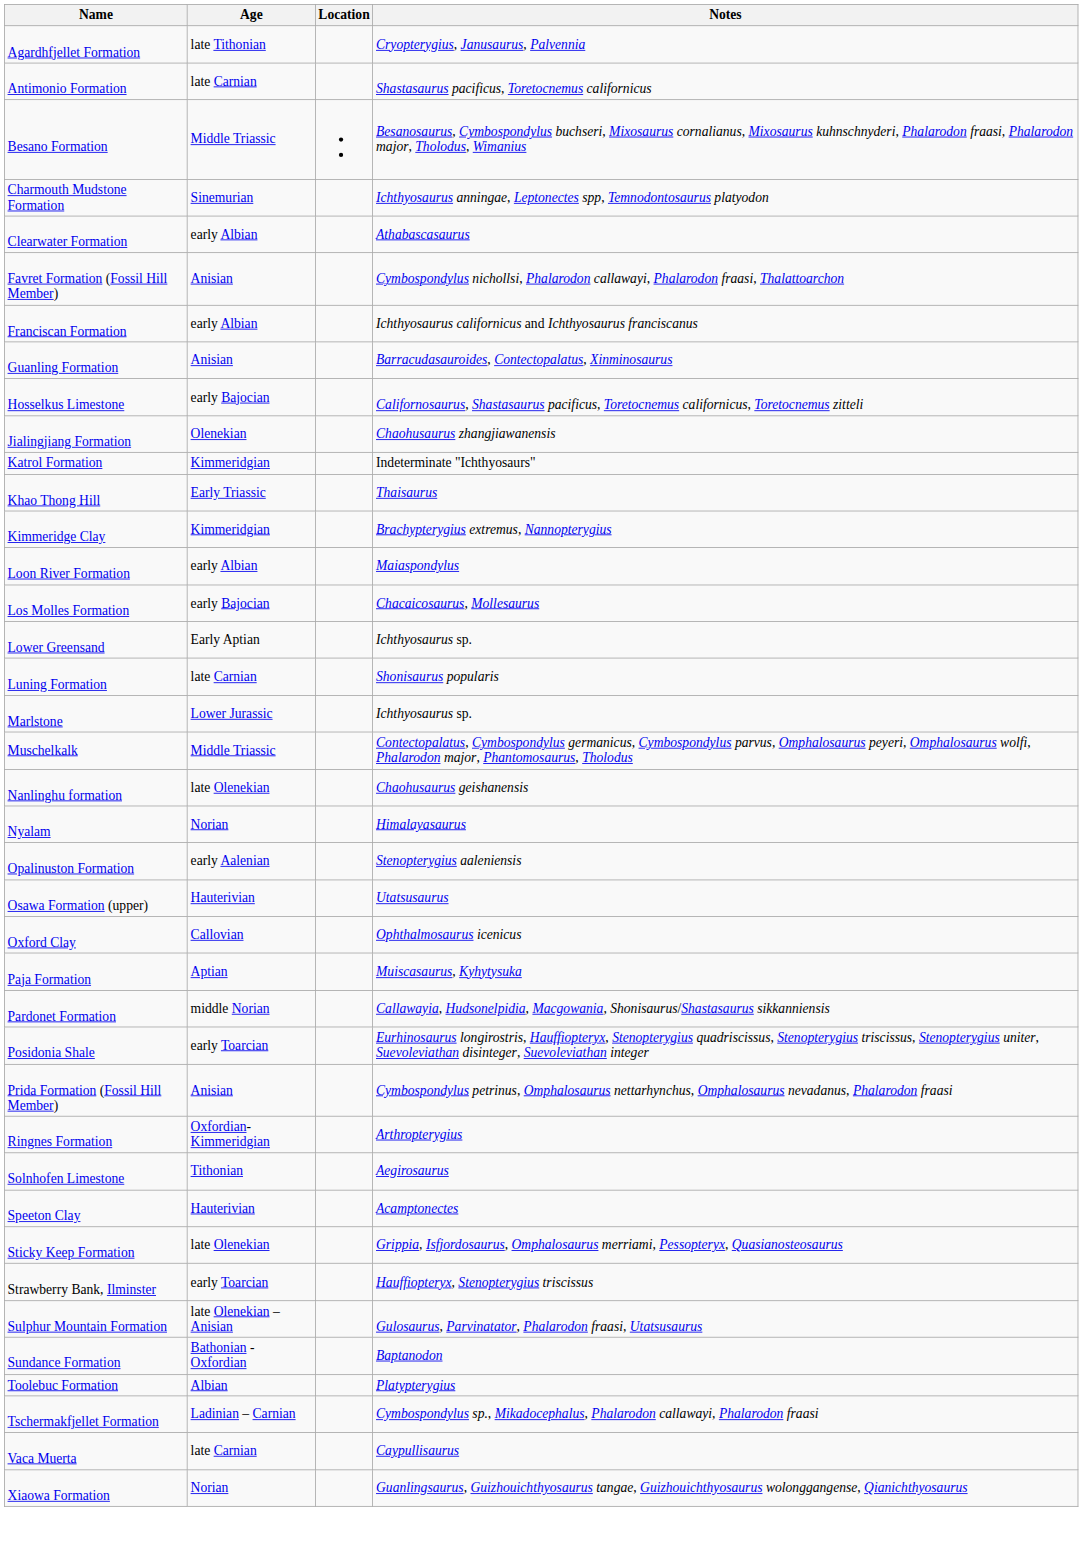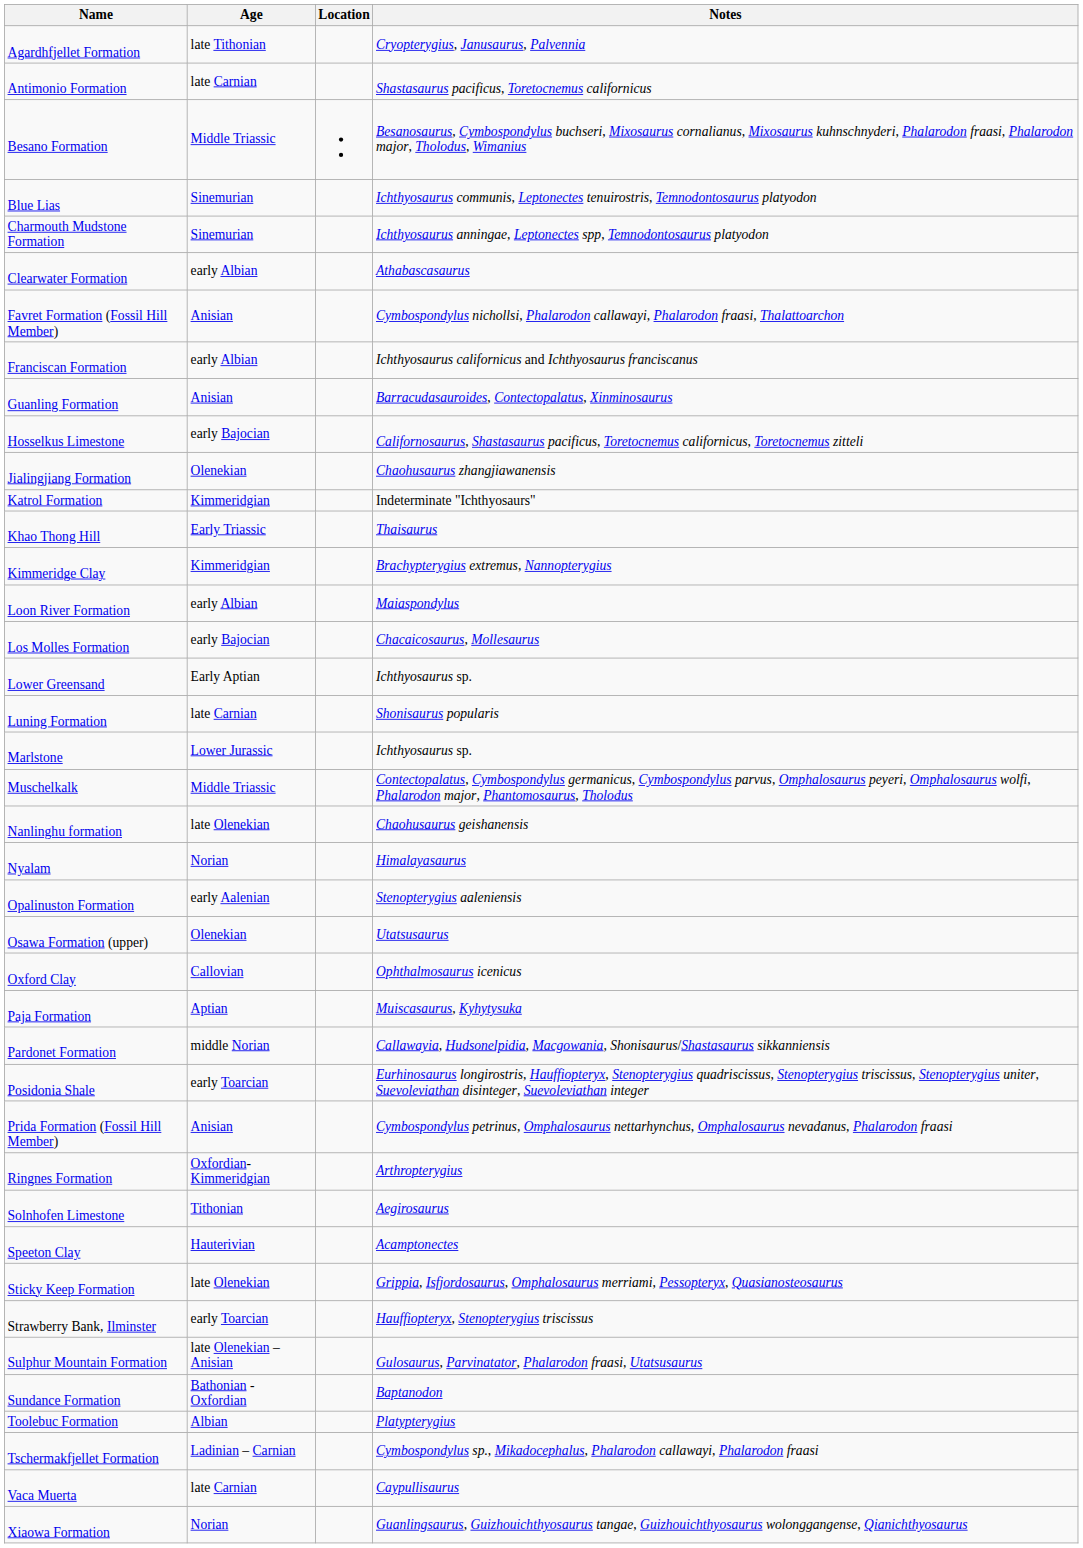 <table class="wikitable sortable" style="margin:auto; width:100%;">
 <tr>
 <th>Name</th>
 <th>Age</th>
 <th>Location</th>
 <th>Notes</th>
 </tr>
 <tr>
 <td><br><a href='#'>Agardhfjellet Formation</a></td>
 <td>late <a href='#'>Tithonian</a></td>
 <td></td>
 <td><em><a href='#'>Cryopterygius</a></em>, <em><a href='#'>Janusaurus</a></em>, <em><a href='#'>Palvennia</a></em></td>
 </tr>
 <tr>
 <td><br><a href='#'>Antimonio Formation</a></td>
 <td>late <a href='#'>Carnian</a></td>
 <td></td>
 <td><br><em><a href='#'>Shastasaurus</a> pacificus</em>, <em><a href='#'>Toretocnemus</a> californicus</em></td>
 </tr>
 <tr>
 <td><br><a href='#'>Besano Formation</a></td>
 <td><a href='#'>Middle Triassic</a></td>
 <td><br><ul><li></li><li></li></ul></td>
 <td><em><a href='#'>Besanosaurus</a></em>, <em><a href='#'>Cymbospondylus</a> buchseri</em>, <em><a href='#'>Mixosaurus</a> cornalianus</em>, <em><a href='#'>Mixosaurus</a> kuhnschnyderi</em>, <em><a href='#'>Phalarodon</a> fraasi</em>, <em><a href='#'>Phalarodon</a> major</em>, <em><a href='#'>Tholodus</a></em>, <em><a href='#'>Wimanius</a></em></td>
+</tr>
+<tr>
+<td><br><a href='#'>Blue Lias</a></td>
+<td><a href='#'>Sinemurian</a></td>
+<td></td>
+<td><em><a href='#'>Ichthyosaurus</a> communis</em>, <em><a href='#'>Leptonectes</a> tenuirostris</em>, <em><a href='#'>Temnodontosaurus</a> platyodon</em></td>
 </tr>
 <tr>
 <td><a href='#'>Charmouth Mudstone Formation</a></td>
 <td><a href='#'>Sinemurian</a></td>
 <td></td>
 <td><em><a href='#'>Ichthyosaurus</a> anningae</em>, <em><a href='#'>Leptonectes</a> spp</em>, <em><a href='#'>Temnodontosaurus</a> platyodon</em></td>
 </tr>
 <tr>
 <td><br><a href='#'>Clearwater Formation</a></td>
 <td>early <a href='#'>Albian</a></td>
 <td></td>
 <td><em><a href='#'>Athabascasaurus</a></em></td>
 </tr>
 <tr>
 <td><br><a href='#'>Favret Formation</a> (<a href='#'>Fossil Hill Member</a>)</td>
 <td><a href='#'>Anisian</a></td>
 <td></td>
 <td><em><a href='#'>Cymbospondylus</a> nichollsi</em>, <em><a href='#'>Phalarodon</a> callawayi</em>, <em><a href='#'>Phalarodon</a> fraasi</em>, <em><a href='#'>Thalattoarchon</a></em></td>
 </tr>
 <tr>
 <td><br><a href='#'>Franciscan Formation</a></td>
 <td>early <a href='#'>Albian</a></td>
 <td></td>
 <td><em>Ichthyosaurus californicus</em> and <em>Ichthyosaurus franciscanus</em></td>
 </tr>
 <tr>
 <td><br><a href='#'>Guanling Formation</a></td>
 <td><a href='#'>Anisian</a></td>
 <td></td>
 <td><em><a href='#'>Barracudasauroides</a></em>, <em><a href='#'>Contectopalatus</a></em>, <em><a href='#'>Xinminosaurus</a></em></td>
 </tr>
 <tr>
 <td><br><a href='#'>Hosselkus Limestone</a></td>
 <td>early <a href='#'>Bajocian</a></td>
 <td></td>
 <td><br><em><a href='#'>Californosaurus</a></em>, <em><a href='#'>Shastasaurus</a> pacificus</em>, <em><a href='#'>Toretocnemus</a> californicus</em>, <em><a href='#'>Toretocnemus</a> zitteli</em></td>
 </tr>
 <tr>
 <td><br><a href='#'>Jialingjiang Formation</a></td>
 <td><a href='#'>Olenekian</a></td>
 <td></td>
 <td><em><a href='#'>Chaohusaurus</a> zhangjiawanensis</em></td>
 </tr>
 <tr>
 <td><a href='#'>Katrol Formation</a></td>
 <td><a href='#'>Kimmeridgian</a></td>
 <td></td>
 <td>Indeterminate "Ichthyosaurs"</td>
 </tr>
 <tr>
 <td><br><a href='#'>Khao Thong Hill</a></td>
 <td><a href='#'>Early Triassic</a></td>
 <td></td>
 <td><em><a href='#'>Thaisaurus</a></em></td>
 </tr>
 <tr>
 <td><br><a href='#'>Kimmeridge Clay</a></td>
 <td><a href='#'>Kimmeridgian</a></td>
 <td></td>
 <td><em><a href='#'>Brachypterygius</a> extremus</em>, <em><a href='#'>Nannopterygius</a></em></td>
 </tr>
 <tr>
 <td><br><a href='#'>Loon River Formation</a></td>
 <td>early <a href='#'>Albian</a></td>
 <td></td>
 <td><em><a href='#'>Maiaspondylus</a></em></td>
 </tr>
 <tr>
 <td><br><a href='#'>Los Molles Formation</a></td>
 <td>early <a href='#'>Bajocian</a></td>
 <td></td>
 <td><em><a href='#'>Chacaicosaurus</a></em>, <em><a href='#'>Mollesaurus</a></em></td>
 </tr>
 <tr>
 <td><br><a href='#'>Lower Greensand</a></td>
 <td>Early Aptian</td>
 <td></td>
 <td><em>Ichthyosaurus</em> sp.</td>
 </tr>
 <tr>
 <td><br><a href='#'>Luning Formation</a></td>
 <td>late <a href='#'>Carnian</a></td>
 <td></td>
 <td><em><a href='#'>Shonisaurus</a> popularis</em></td>
 </tr>
 <tr>
 <td><br><a href='#'>Marlstone</a></td>
 <td><a href='#'>Lower Jurassic</a></td>
 <td></td>
 <td><em>Ichthyosaurus</em> sp.</td>
 </tr>
 <tr>
 <td><a href='#'>Muschelkalk</a></td>
 <td><a href='#'>Middle Triassic</a></td>
 <td></td>
 <td><em><a href='#'>Contectopalatus</a></em>, <em><a href='#'>Cymbospondylus</a> germanicus</em>, <em><a href='#'>Cymbospondylus</a> parvus</em>, <em><a href='#'>Omphalosaurus</a> peyeri</em>, <em><a href='#'>Omphalosaurus</a> wolfi</em>, <em><a href='#'>Phalarodon</a> major</em>, <em><a href='#'>Phantomosaurus</a></em>, <em><a href='#'>Tholodus</a></em></td>
 </tr>
 <tr>
 <td><br><a href='#'>Nanlinghu formation</a></td>
 <td>late <a href='#'>Olenekian</a></td>
 <td></td>
 <td><em><a href='#'>Chaohusaurus</a> geishanensis</em></td>
 </tr>
 <tr>
 <td><br><a href='#'>Nyalam</a></td>
 <td><a href='#'>Norian</a></td>
 <td></td>
 <td><em><a href='#'>Himalayasaurus</a></em></td>
 </tr>
 <tr>
 <td><br><a href='#'>Opalinuston Formation</a></td>
 <td>early <a href='#'>Aalenian</a></td>
 <td></td>
 <td><em><a href='#'>Stenopterygius</a> aaleniensis</em></td>
 </tr>
 <tr>
 <td><br><a href='#'>Osawa Formation</a> (upper)</td>
-<td><a href='#'>Hauterivian</a></td>
+<td><a href='#'>Olenekian</a></td>
 <td></td>
 <td><em><a href='#'>Utatsusaurus</a></em></td>
 </tr>
 <tr>
 <td><br><a href='#'>Oxford Clay</a></td>
 <td><a href='#'>Callovian</a></td>
 <td></td>
 <td><em><a href='#'>Ophthalmosaurus</a> icenicus</em></td>
 </tr>
 <tr>
 <td><br><a href='#'>Paja Formation</a></td>
 <td><a href='#'>Aptian</a></td>
 <td></td>
 <td><em><a href='#'>Muiscasaurus</a></em>, <em><a href='#'>Kyhytysuka</a></em></td>
 </tr>
 <tr>
 <td><br><a href='#'>Pardonet Formation</a></td>
 <td>middle <a href='#'>Norian</a></td>
 <td></td>
 <td><em><a href='#'>Callawayia</a></em>, <em><a href='#'>Hudsonelpidia</a></em>, <em><a href='#'>Macgowania</a></em>, <em>Shonisaurus</em>/<em><a href='#'>Shastasaurus</a> sikkanniensis</em></td>
 </tr>
 <tr>
 <td><br><a href='#'>Posidonia Shale</a></td>
 <td>early <a href='#'>Toarcian</a></td>
 <td></td>
 <td><em><a href='#'>Eurhinosaurus</a> longirostris</em>, <em><a href='#'>Hauffiopteryx</a></em>, <em><a href='#'>Stenopterygius</a> quadriscissus</em>, <em><a href='#'>Stenopterygius</a> triscissus</em>, <em><a href='#'>Stenopterygius</a> uniter</em>, <em><a href='#'>Suevoleviathan</a> disinteger</em>, <em><a href='#'>Suevoleviathan</a> integer</em></td>
 </tr>
 <tr>
 <td><br><a href='#'>Prida Formation</a> (<a href='#'>Fossil Hill Member</a>)</td>
 <td><a href='#'>Anisian</a></td>
 <td></td>
 <td><em><a href='#'>Cymbospondylus</a> petrinus</em>, <em><a href='#'>Omphalosaurus</a> nettarhynchus</em>, <em><a href='#'>Omphalosaurus</a> nevadanus</em>, <em><a href='#'>Phalarodon</a> fraasi</em></td>
 </tr>
 <tr>
 <td><br><a href='#'>Ringnes Formation</a></td>
 <td><a href='#'>Oxfordian</a>-<a href='#'>Kimmeridgian</a></td>
 <td></td>
 <td><em><a href='#'>Arthropterygius</a></em></td>
 </tr>
 <tr>
 <td><br><a href='#'>Solnhofen Limestone</a></td>
 <td><a href='#'>Tithonian</a></td>
 <td></td>
 <td><em><a href='#'>Aegirosaurus</a></em></td>
 </tr>
 <tr>
 <td><br><a href='#'>Speeton Clay</a></td>
 <td><a href='#'>Hauterivian</a></td>
 <td></td>
 <td><em><a href='#'>Acamptonectes</a></em></td>
 </tr>
 <tr>
 <td><br><a href='#'>Sticky Keep Formation</a></td>
 <td>late <a href='#'>Olenekian</a></td>
 <td></td>
 <td><em><a href='#'>Grippia</a></em>, <em><a href='#'>Isfjordosaurus</a></em>, <em><a href='#'>Omphalosaurus</a> merriami</em>, <em><a href='#'>Pessopteryx</a></em>, <em><a href='#'>Quasianosteosaurus</a></em></td>
 </tr>
 <tr>
 <td><br>Strawberry Bank, <a href='#'>Ilminster</a></td>
 <td>early <a href='#'>Toarcian</a></td>
 <td></td>
 <td><em><a href='#'>Hauffiopteryx</a></em>, <em><a href='#'>Stenopterygius</a> triscissus</em></td>
 </tr>
 <tr>
 <td><br><a href='#'>Sulphur Mountain Formation</a></td>
 <td>late <a href='#'>Olenekian</a> – <a href='#'>Anisian</a></td>
 <td></td>
 <td><br><em><a href='#'>Gulosaurus</a></em>, <em><a href='#'>Parvinatator</a></em>, <em><a href='#'>Phalarodon</a> fraasi</em>, <em><a href='#'>Utatsusaurus</a></em></td>
 </tr>
 <tr>
 <td><br><a href='#'>Sundance Formation</a></td>
 <td><a href='#'>Bathonian</a> - <a href='#'>Oxfordian</a></td>
 <td></td>
 <td><em><a href='#'>Baptanodon</a></em></td>
 </tr>
 <tr>
 <td><a href='#'>Toolebuc Formation</a></td>
 <td><a href='#'>Albian</a></td>
 <td></td>
 <td><em><a href='#'>Platypterygius</a></em></td>
 </tr>
 <tr>
 <td><br><a href='#'>Tschermakfjellet Formation</a></td>
 <td><a href='#'>Ladinian</a> – <a href='#'>Carnian</a></td>
 <td></td>
 <td><em><a href='#'>Cymbospondylus</a> sp.</em>, <em><a href='#'>Mikadocephalus</a></em>, <em><a href='#'>Phalarodon</a> callawayi</em>, <em><a href='#'>Phalarodon</a> fraasi</em></td>
 </tr>
 <tr>
 <td><br><a href='#'>Vaca Muerta</a></td>
 <td>late <a href='#'>Carnian</a></td>
 <td></td>
 <td><em><a href='#'>Caypullisaurus</a></em></td>
 </tr>
 <tr>
 <td><br><a href='#'>Xiaowa Formation</a></td>
 <td><a href='#'>Norian</a></td>
 <td></td>
 <td><em><a href='#'>Guanlingsaurus</a></em>, <em><a href='#'>Guizhouichthyosaurus</a> tangae</em>, <em><a href='#'>Guizhouichthyosaurus</a> wolonggangense</em>, <em><a href='#'>Qianichthyosaurus</a></em></td>
 </tr>
 </table>
